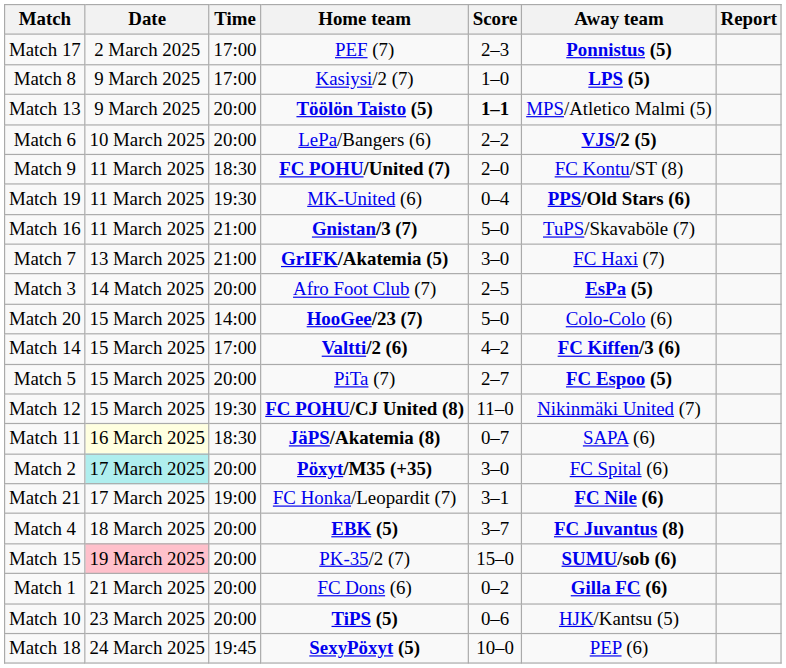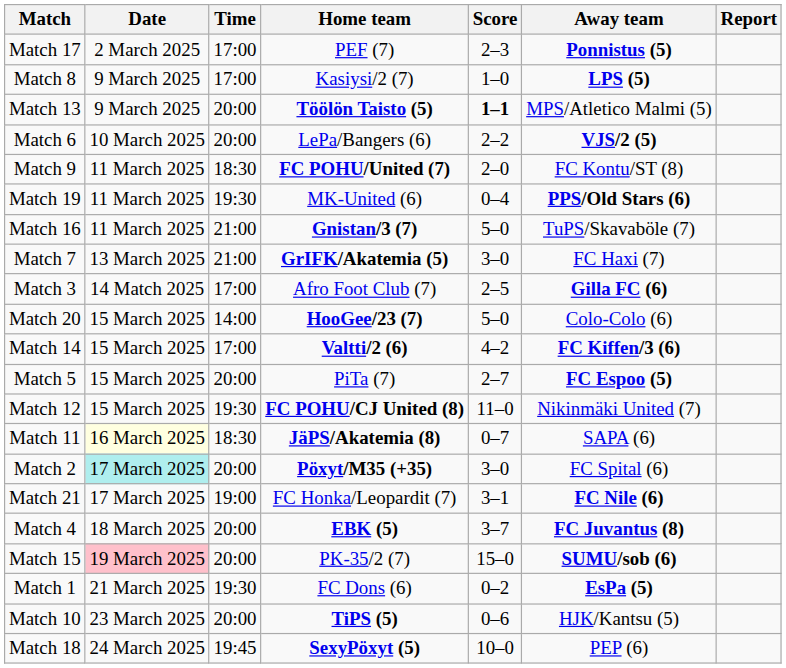 <table class="wikitable" style="text-align:center">
 <tr>
 <th style= width="40px">Match</th>
 <th style= width="40px">Date</th>
 <th style= width="40px">Time</th>
 <th style= width="150px">Home team</th>
 <th style= width="60px">Score</th>
 <th style= width="150px">Away team</th>
 <th style= width="30px">Report</th>
 </tr>
 <tr>
 <td>Match 17</td>
 <td>2 March 2025</td>
 <td>17:00</td>
 <td><a href='#'>PEF</a> (7)</td>
 <td>2–3</td>
 <td><strong><a href='#'>Ponnistus</a> (5)</strong></td>
 <td></td>
 </tr>
 <tr>
 <td>Match 8</td>
 <td>9 March 2025</td>
 <td>17:00</td>
 <td><a href='#'>Kasiysi</a>/2 (7)</td>
 <td>1–0</td>
 <td><strong><a href='#'>LPS</a> (5)</strong></td>
 <td></td>
 </tr>
 <tr>
 <td>Match 13</td>
 <td>9 March 2025</td>
 <td>20:00</td>
 <td><strong><a href='#'>Töölön Taisto</a> (5)</strong></td>
 <td><strong>1–1 </strong></td>
 <td><a href='#'>MPS</a>/Atletico Malmi (5)</td>
 <td></td>
 </tr>
 <tr>
 <td>Match 6</td>
 <td>10 March 2025</td>
 <td>20:00</td>
 <td><a href='#'>LePa</a>/Bangers (6)</td>
 <td>2–2 </td>
 <td><strong><a href='#'>VJS</a>/2 (5)</strong></td>
 <td></td>
 </tr>
 <tr>
 <td>Match 9</td>
 <td>11 March 2025</td>
 <td>18:30</td>
 <td><strong><a href='#'>FC POHU</a>/United (7)</strong></td>
 <td>2–0</td>
 <td><a href='#'>FC Kontu</a>/ST (8)</td>
 <td></td>
 </tr>
 <tr>
 <td>Match 19</td>
 <td>11 March 2025</td>
 <td>19:30</td>
 <td><a href='#'>MK-United</a> (6)</td>
 <td>0–4</td>
 <td><strong><a href='#'>PPS</a>/Old Stars (6)</strong></td>
 <td></td>
 </tr>
 <tr>
 <td>Match 16</td>
 <td>11 March 2025</td>
 <td>21:00</td>
 <td><strong><a href='#'>Gnistan</a>/3 (7)</strong></td>
 <td>5–0</td>
 <td><a href='#'>TuPS</a>/Skavaböle (7)</td>
 <td></td>
 </tr>
 <tr>
 <td>Match 7</td>
 <td>13 March 2025</td>
 <td>21:00</td>
 <td><strong><a href='#'>GrIFK</a>/Akatemia (5)</strong></td>
 <td>3–0</td>
 <td><a href='#'>FC Haxi</a> (7)</td>
 <td></td>
 </tr>
 <tr>
 <td>Match 3</td>
 <td>14 Match 2025</td>
-<td>20:00</td>
+<td>17:00</td>
 <td><a href='#'>Afro Foot Club</a> (7)</td>
 <td>2–5</td>
-<td><strong><a href='#'>EsPa</a> (5)</strong></td>
+<td><strong><a href='#'>Gilla FC</a> (6)</strong></td>
 <td></td>
 </tr>
 <tr>
 <td>Match 20</td>
 <td>15 March 2025</td>
 <td>14:00</td>
 <td><strong><a href='#'>HooGee</a>/23 (7)</strong></td>
 <td>5–0</td>
 <td><a href='#'>Colo-Colo</a> (6)</td>
 <td></td>
 </tr>
 <tr>
 <td>Match 14</td>
 <td>15 March 2025</td>
 <td>17:00</td>
 <td><strong><a href='#'>Valtti</a>/2 (6)</strong></td>
 <td>4–2</td>
 <td><strong><a href='#'>FC Kiffen</a>/3 (6)</strong></td>
 <td></td>
 </tr>
 <tr>
 <td>Match 5</td>
 <td>15 March 2025</td>
 <td>20:00</td>
 <td><a href='#'>PiTa</a> (7)</td>
 <td>2–7</td>
 <td><strong><a href='#'>FC Espoo</a> (5)</strong></td>
 <td></td>
 </tr>
 <tr>
 <td>Match 12</td>
 <td>15 March 2025</td>
 <td>19:30</td>
 <td><strong><a href='#'>FC POHU</a>/CJ United (8)</strong></td>
 <td>11–0</td>
 <td><a href='#'>Nikinmäki United</a> (7)</td>
 <td></td>
 </tr>
 <tr>
 <td>Match 11</td>
 <td style="background: lightyellow;">16 March 2025</td>
 <td>18:30</td>
 <td><strong><a href='#'>JäPS</a>/Akatemia (8)</strong></td>
 <td>0–7</td>
 <td><a href='#'>SAPA</a> (6)</td>
 <td></td>
 </tr>
 <tr>
 <td>Match 2</td>
 <td style="background: paleturquoise;">17 March 2025</td>
 <td>20:00</td>
 <td><strong><a href='#'>Pöxyt</a>/M35 (+35)</strong></td>
 <td>3–0</td>
 <td><a href='#'>FC Spital</a> (6)</td>
 <td></td>
 </tr>
 <tr>
 <td>Match 21</td>
 <td>17 March 2025</td>
 <td>19:00</td>
 <td><a href='#'>FC Honka</a>/Leopardit (7)</td>
 <td>3–1</td>
 <td><strong><a href='#'>FC Nile</a> (6)</strong></td>
 <td></td>
 </tr>
 <tr>
 <td>Match 4</td>
 <td>18 March 2025</td>
 <td>20:00</td>
 <td><strong><a href='#'>EBK</a> (5)</strong></td>
 <td>3–7</td>
 <td><strong><a href='#'>FC Juvantus</a> (8)</strong></td>
 <td></td>
 </tr>
 <tr>
 <td>Match 15</td>
 <td style="background: pink;">19 March 2025</td>
 <td>20:00</td>
 <td><a href='#'>PK-35</a>/2 (7)</td>
 <td>15–0</td>
 <td><strong><a href='#'>SUMU</a>/sob (6)</strong></td>
 <td></td>
 </tr>
 <tr>
 <td>Match 1</td>
 <td>21 March 2025</td>
-<td>20:00</td>
+<td>19:30</td>
 <td><a href='#'>FC Dons</a> (6)</td>
 <td>0–2</td>
-<td><strong><a href='#'>Gilla FC</a> (6)</strong></td>
+<td><strong><a href='#'>EsPa</a> (5)</strong></td>
 <td></td>
 </tr>
 <tr>
 <td>Match 10</td>
 <td>23 March 2025</td>
 <td>20:00</td>
 <td><strong><a href='#'>TiPS</a> (5)</strong></td>
 <td>0–6</td>
 <td><a href='#'>HJK</a>/Kantsu (5)</td>
 <td></td>
 </tr>
 <tr>
 <td>Match 18</td>
 <td>24 March 2025</td>
 <td>19:45</td>
 <td><strong><a href='#'>SexyPöxyt</a> (5)</strong></td>
 <td>10–0</td>
 <td><a href='#'>PEP</a> (6)</td>
 <td></td>
 </tr>
 </table>
